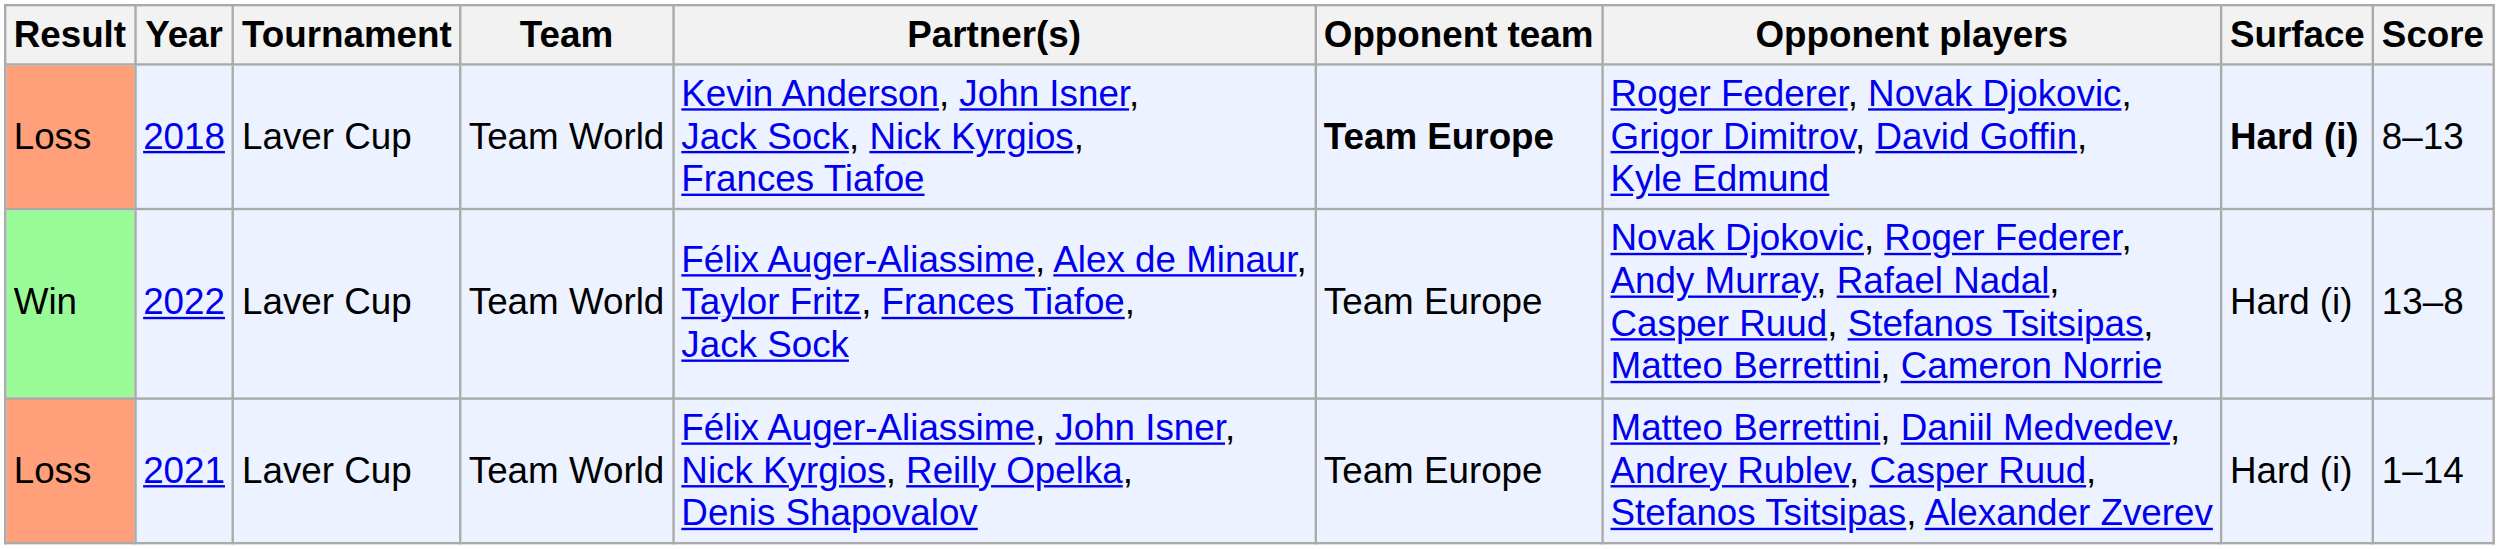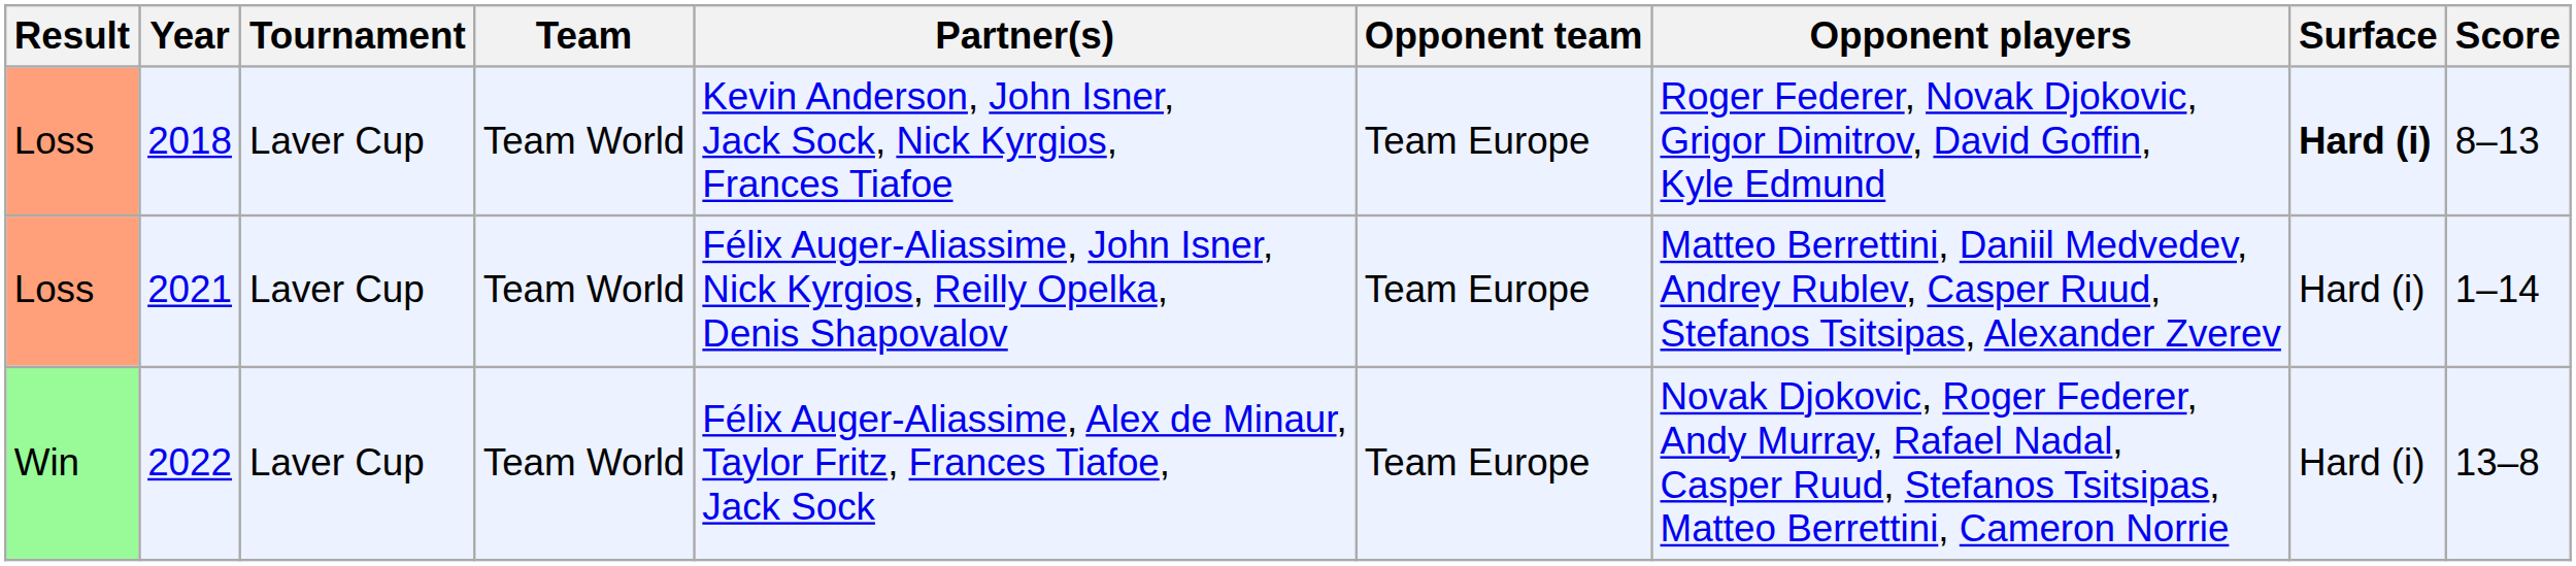 <table class="sortable wikitable" style=font-size:97%>
 <tr>
 <th>Result</th>
 <th>Year</th>
 <th>Tournament</th>
 <th class="unsortable">Team</th>
 <th class="unsortable">Partner(s)</th>
 <th class="unsortable">Opponent team</th>
 <th class="unsortable">Opponent players</th>
 <th>Surface</th>
 <th class="unsortable">Score</th>
 </tr>
 <tr bgcolor=#ECF2FF>
 <td bgcolor=FFA07A>Loss</td>
 <td><a href='#'>2018</a></td>
 <td>Laver Cup</td>
 <td> Team World</td>
 <td><a href='#'>Kevin Anderson</a>, <a href='#'>John Isner</a>,<br><a href='#'>Jack Sock</a>, <a href='#'>Nick Kyrgios</a>,<br><a href='#'>Frances Tiafoe</a></td>
-<td><strong> Team Europe</strong></td>
+<td> Team Europe</td>
 <td><a href='#'>Roger Federer</a>, <a href='#'>Novak Djokovic</a>,<br> <a href='#'>Grigor Dimitrov</a>, <a href='#'>David Goffin</a>,<br> <a href='#'>Kyle Edmund</a></td>
 <td><strong>Hard (i)</strong></td>
 <td>8–13</td>
+</tr>
+<tr bgcolor=#ECF2FF>
+<td bgcolor=FFA07A>Loss</td>
+<td><a href='#'>2021</a></td>
+<td>Laver Cup</td>
+<td> Team World</td>
+<td><a href='#'>Félix Auger-Aliassime</a>, <a href='#'>John Isner</a>,<br><a href='#'>Nick Kyrgios</a>, <a href='#'>Reilly Opelka</a>,<br><a href='#'>Denis Shapovalov</a></td>
+<td> Team Europe</td>
+<td><a href='#'>Matteo Berrettini</a>, <a href='#'>Daniil Medvedev</a>,<br><a href='#'>Andrey Rublev</a>, <a href='#'>Casper Ruud</a>,<br><a href='#'>Stefanos Tsitsipas</a>, <a href='#'>Alexander Zverev</a></td>
+<td>Hard (i)</td>
+<td>1–14</td>
 </tr>
 <tr bgcolor=#ECF2FF>
 <td bgcolor=98FB98>Win</td>
 <td><a href='#'>2022</a></td>
 <td>Laver Cup</td>
 <td> Team World</td>
 <td><a href='#'>Félix Auger-Aliassime</a>, <a href='#'>Alex de Minaur</a>,<br><a href='#'>Taylor Fritz</a>, <a href='#'>Frances Tiafoe</a>,<br><a href='#'>Jack Sock</a></td>
 <td> Team Europe</td>
 <td><a href='#'>Novak Djokovic</a>, <a href='#'>Roger Federer</a>,<br><a href='#'>Andy Murray</a>, <a href='#'>Rafael Nadal</a>,<br><a href='#'>Casper Ruud</a>, <a href='#'>Stefanos Tsitsipas</a>,<br><a href='#'>Matteo Berrettini</a>, <a href='#'>Cameron Norrie</a></td>
 <td>Hard (i)</td>
 <td>13–8</td>
 </tr>
-<tr bgcolor=#ECF2FF>
-<td bgcolor=FFA07A>Loss</td>
-<td><a href='#'>2021</a></td>
-<td>Laver Cup</td>
-<td> Team World</td>
-<td><a href='#'>Félix Auger-Aliassime</a>, <a href='#'>John Isner</a>,<br><a href='#'>Nick Kyrgios</a>, <a href='#'>Reilly Opelka</a>,<br><a href='#'>Denis Shapovalov</a></td>
-<td> Team Europe</td>
-<td><a href='#'>Matteo Berrettini</a>, <a href='#'>Daniil Medvedev</a>,<br><a href='#'>Andrey Rublev</a>, <a href='#'>Casper Ruud</a>,<br><a href='#'>Stefanos Tsitsipas</a>, <a href='#'>Alexander Zverev</a></td>
-<td>Hard (i)</td>
-<td>1–14</td>
-</tr>
 </table>
